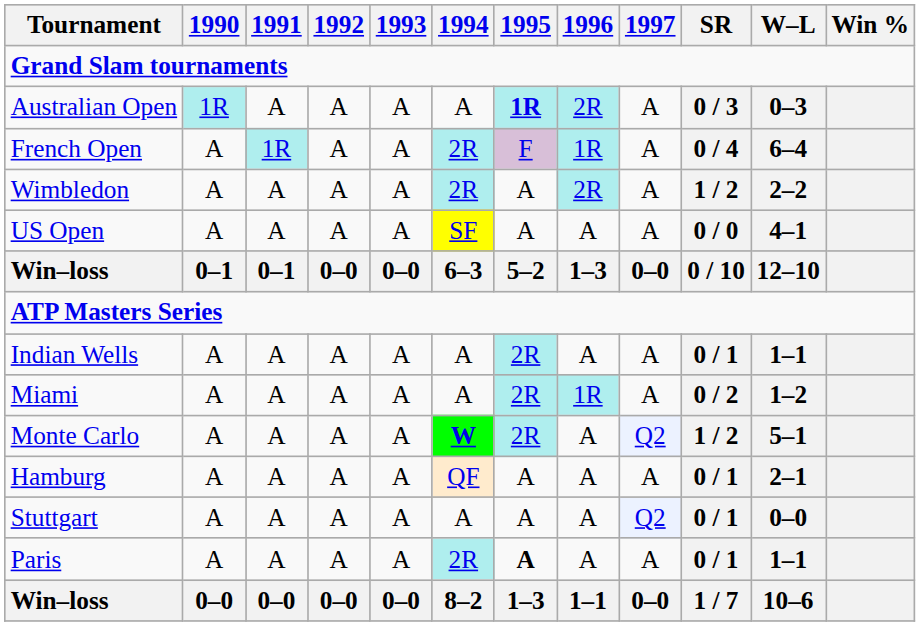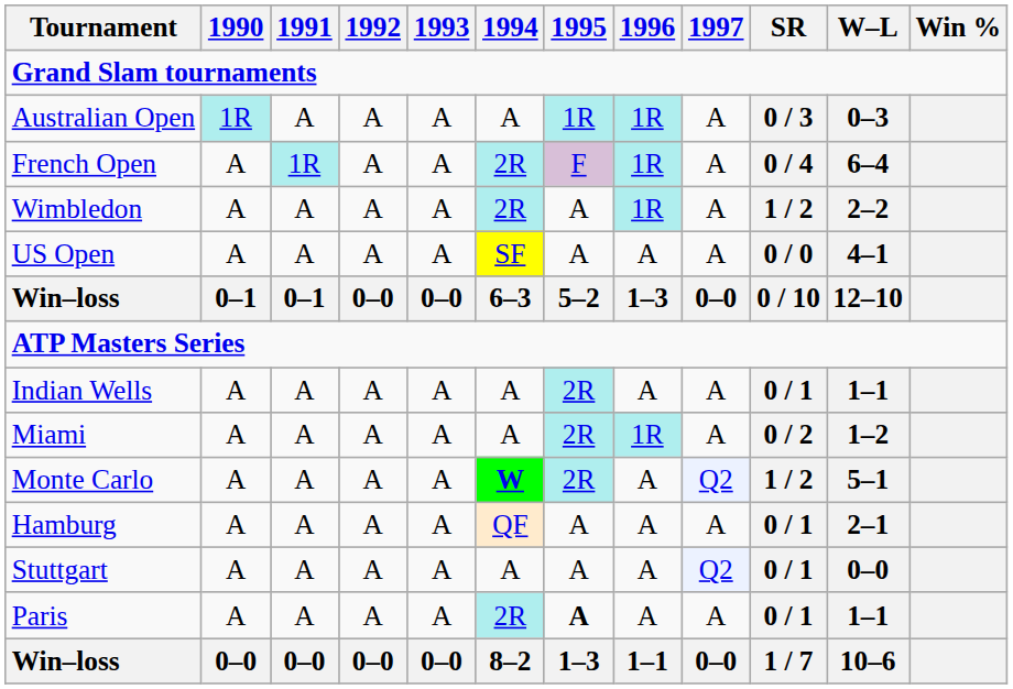 <table class=wikitable style=text-align:center;font-size:97%>
 <tr>
 <th>Tournament</th>
 <th><a href='#'>1990</a></th>
 <th><a href='#'>1991</a></th>
 <th><a href='#'>1992</a></th>
 <th><a href='#'>1993</a></th>
 <th><a href='#'>1994</a></th>
 <th><a href='#'>1995</a></th>
 <th><a href='#'>1996</a></th>
 <th><a href='#'>1997</a></th>
 <th>SR</th>
 <th>W–L</th>
 <th>Win %</th>
 </tr>
 <tr>
 <td colspan=23 align=left><strong><a href='#'>Grand Slam tournaments</a></strong></td>
 </tr>
 <tr>
 <td align=left><a href='#'>Australian Open</a></td>
 <td bgcolor=afeeee><a href='#'>1R</a></td>
 <td>A</td>
 <td>A</td>
 <td>A</td>
 <td>A</td>
-<td bgcolor=afeeee><strong><a href='#'>1R</a></strong></td>
-<td bgcolor=afeeee><a href='#'>2R</a></td>
+<td bgcolor=afeeee><a href='#'>1R</a></td>
+<td bgcolor=afeeee><a href='#'>1R</a></td>
 <td>A</td>
 <th>0 / 3</th>
 <th>0–3</th>
 <th></th>
 </tr>
 <tr>
 <td align=left><a href='#'>French Open</a></td>
 <td>A</td>
 <td bgcolor=afeeee><a href='#'>1R</a></td>
 <td>A</td>
 <td>A</td>
 <td bgcolor=afeeee><a href='#'>2R</a></td>
 <td bgcolor=thistle><a href='#'>F</a></td>
 <td bgcolor=afeeee><a href='#'>1R</a></td>
 <td>A</td>
 <th>0 / 4</th>
 <th>6–4</th>
 <th></th>
 </tr>
 <tr>
 <td align=left><a href='#'>Wimbledon</a></td>
 <td>A</td>
 <td>A</td>
 <td>A</td>
 <td>A</td>
 <td bgcolor=afeeee><a href='#'>2R</a></td>
 <td>A</td>
-<td bgcolor=afeeee><a href='#'>2R</a></td>
+<td bgcolor=afeeee><a href='#'>1R</a></td>
 <td>A</td>
 <th>1 / 2</th>
 <th>2–2</th>
 <th></th>
 </tr>
 <tr>
 <td align=left><a href='#'>US Open</a></td>
 <td>A</td>
 <td>A</td>
 <td>A</td>
 <td>A</td>
 <td bgcolor=yellow><a href='#'>SF</a></td>
 <td>A</td>
 <td>A</td>
 <td>A</td>
 <th>0 / 0</th>
 <th>4–1</th>
 <th></th>
 </tr>
 <tr>
 <th style=text-align:left>Win–loss</th>
 <th>0–1</th>
 <th>0–1</th>
 <th>0–0</th>
 <th>0–0</th>
 <th>6–3</th>
 <th>5–2</th>
 <th>1–3</th>
 <th>0–0</th>
 <th>0 / 10</th>
 <th>12–10</th>
 <th></th>
 </tr>
 <tr>
 <td colspan=23 align=left><strong><a href='#'>ATP Masters Series</a></strong></td>
 </tr>
 <tr>
 <td align=left><a href='#'>Indian Wells</a></td>
 <td>A</td>
 <td>A</td>
 <td>A</td>
 <td>A</td>
 <td>A</td>
 <td bgcolor=afeeee><a href='#'>2R</a></td>
 <td>A</td>
 <td>A</td>
 <th>0 / 1</th>
 <th>1–1</th>
 <th></th>
 </tr>
 <tr>
 <td align=left><a href='#'>Miami</a></td>
 <td>A</td>
 <td>A</td>
 <td>A</td>
 <td>A</td>
 <td>A</td>
 <td bgcolor=afeeee><a href='#'>2R</a></td>
 <td bgcolor=afeeee><a href='#'>1R</a></td>
 <td>A</td>
 <th>0 / 2</th>
 <th>1–2</th>
 <th></th>
 </tr>
 <tr>
 <td align=left><a href='#'>Monte Carlo</a></td>
 <td>A</td>
 <td>A</td>
 <td>A</td>
 <td>A</td>
 <td bgcolor=lime><a href='#'><strong>W</strong></a></td>
 <td bgcolor=afeeee><a href='#'>2R</a></td>
 <td>A</td>
 <td bgcolor=ecf2ff><a href='#'>Q2</a></td>
 <th>1 / 2</th>
 <th>5–1</th>
 <th></th>
 </tr>
 <tr>
 <td align=left><a href='#'>Hamburg</a></td>
 <td>A</td>
 <td>A</td>
 <td>A</td>
 <td>A</td>
 <td bgcolor=ffebcd><a href='#'>QF</a></td>
 <td>A</td>
 <td>A</td>
 <td>A</td>
 <th>0 / 1</th>
 <th>2–1</th>
 <th></th>
 </tr>
 <tr>
 <td align=left><a href='#'>Stuttgart</a></td>
 <td>A</td>
 <td>A</td>
 <td>A</td>
 <td>A</td>
 <td>A</td>
 <td>A</td>
 <td>A</td>
 <td bgcolor=ecf2ff><a href='#'>Q2</a></td>
 <th>0 / 1</th>
 <th>0–0</th>
 <th></th>
 </tr>
 <tr>
 <td align=left><a href='#'>Paris</a></td>
 <td>A</td>
 <td>A</td>
 <td>A</td>
 <td>A</td>
 <td bgcolor=afeeee><a href='#'>2R</a></td>
 <td><strong>A</strong></td>
 <td>A</td>
 <td>A</td>
 <th>0 / 1</th>
 <th>1–1</th>
 <th></th>
 </tr>
 <tr>
 <th style=text-align:left>Win–loss</th>
 <th>0–0</th>
 <th>0–0</th>
 <th>0–0</th>
 <th>0–0</th>
 <th>8–2</th>
 <th>1–3</th>
 <th>1–1</th>
 <th>0–0</th>
 <th>1 / 7</th>
 <th>10–6</th>
 <th></th>
 </tr>
 </table>
